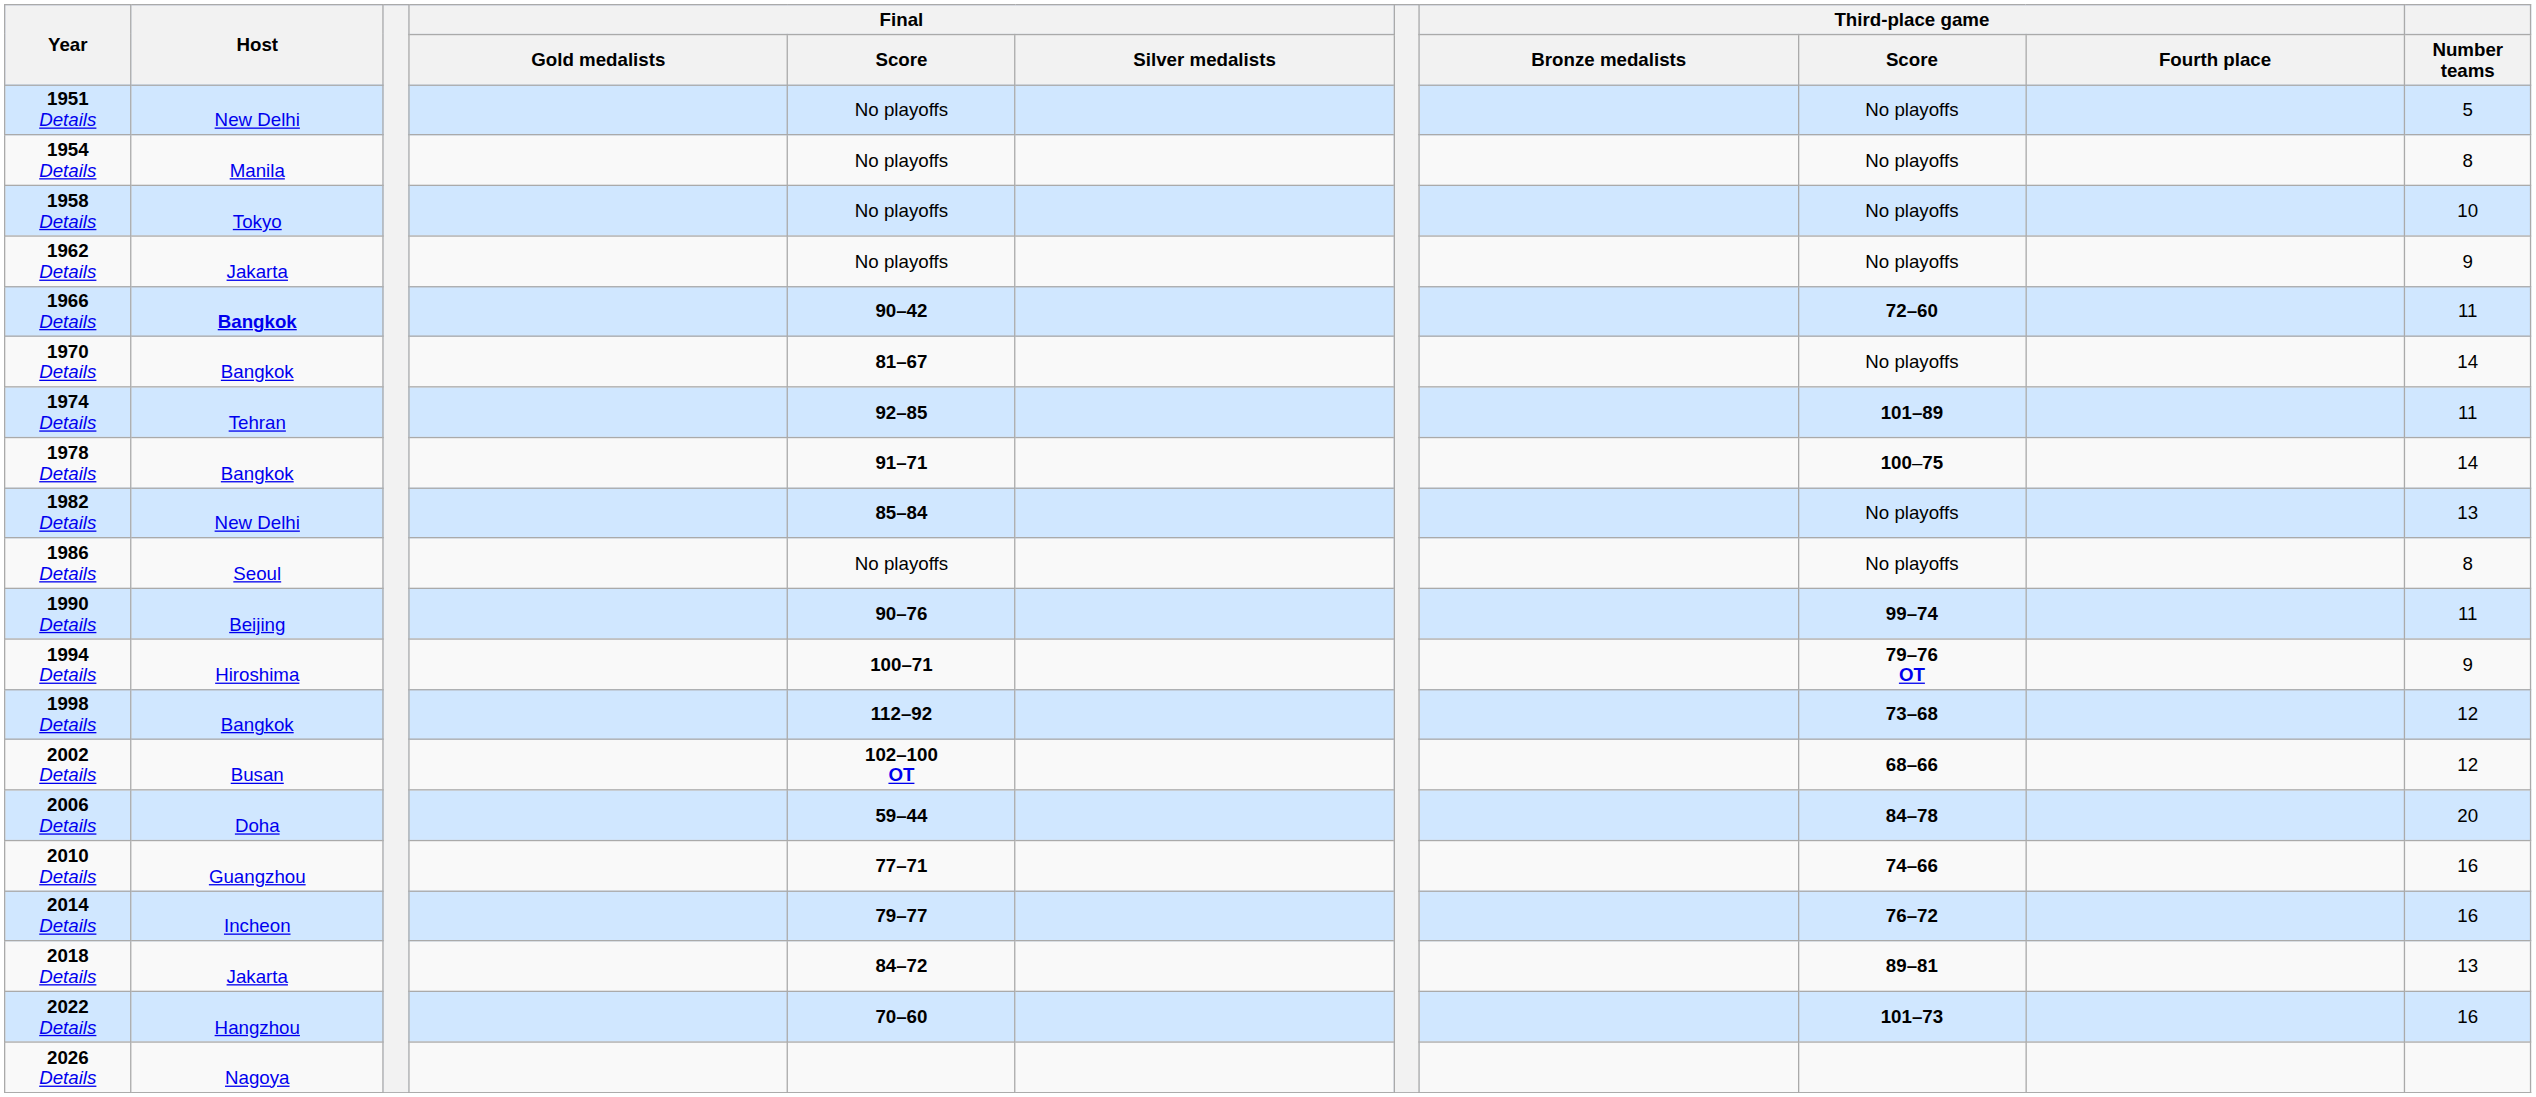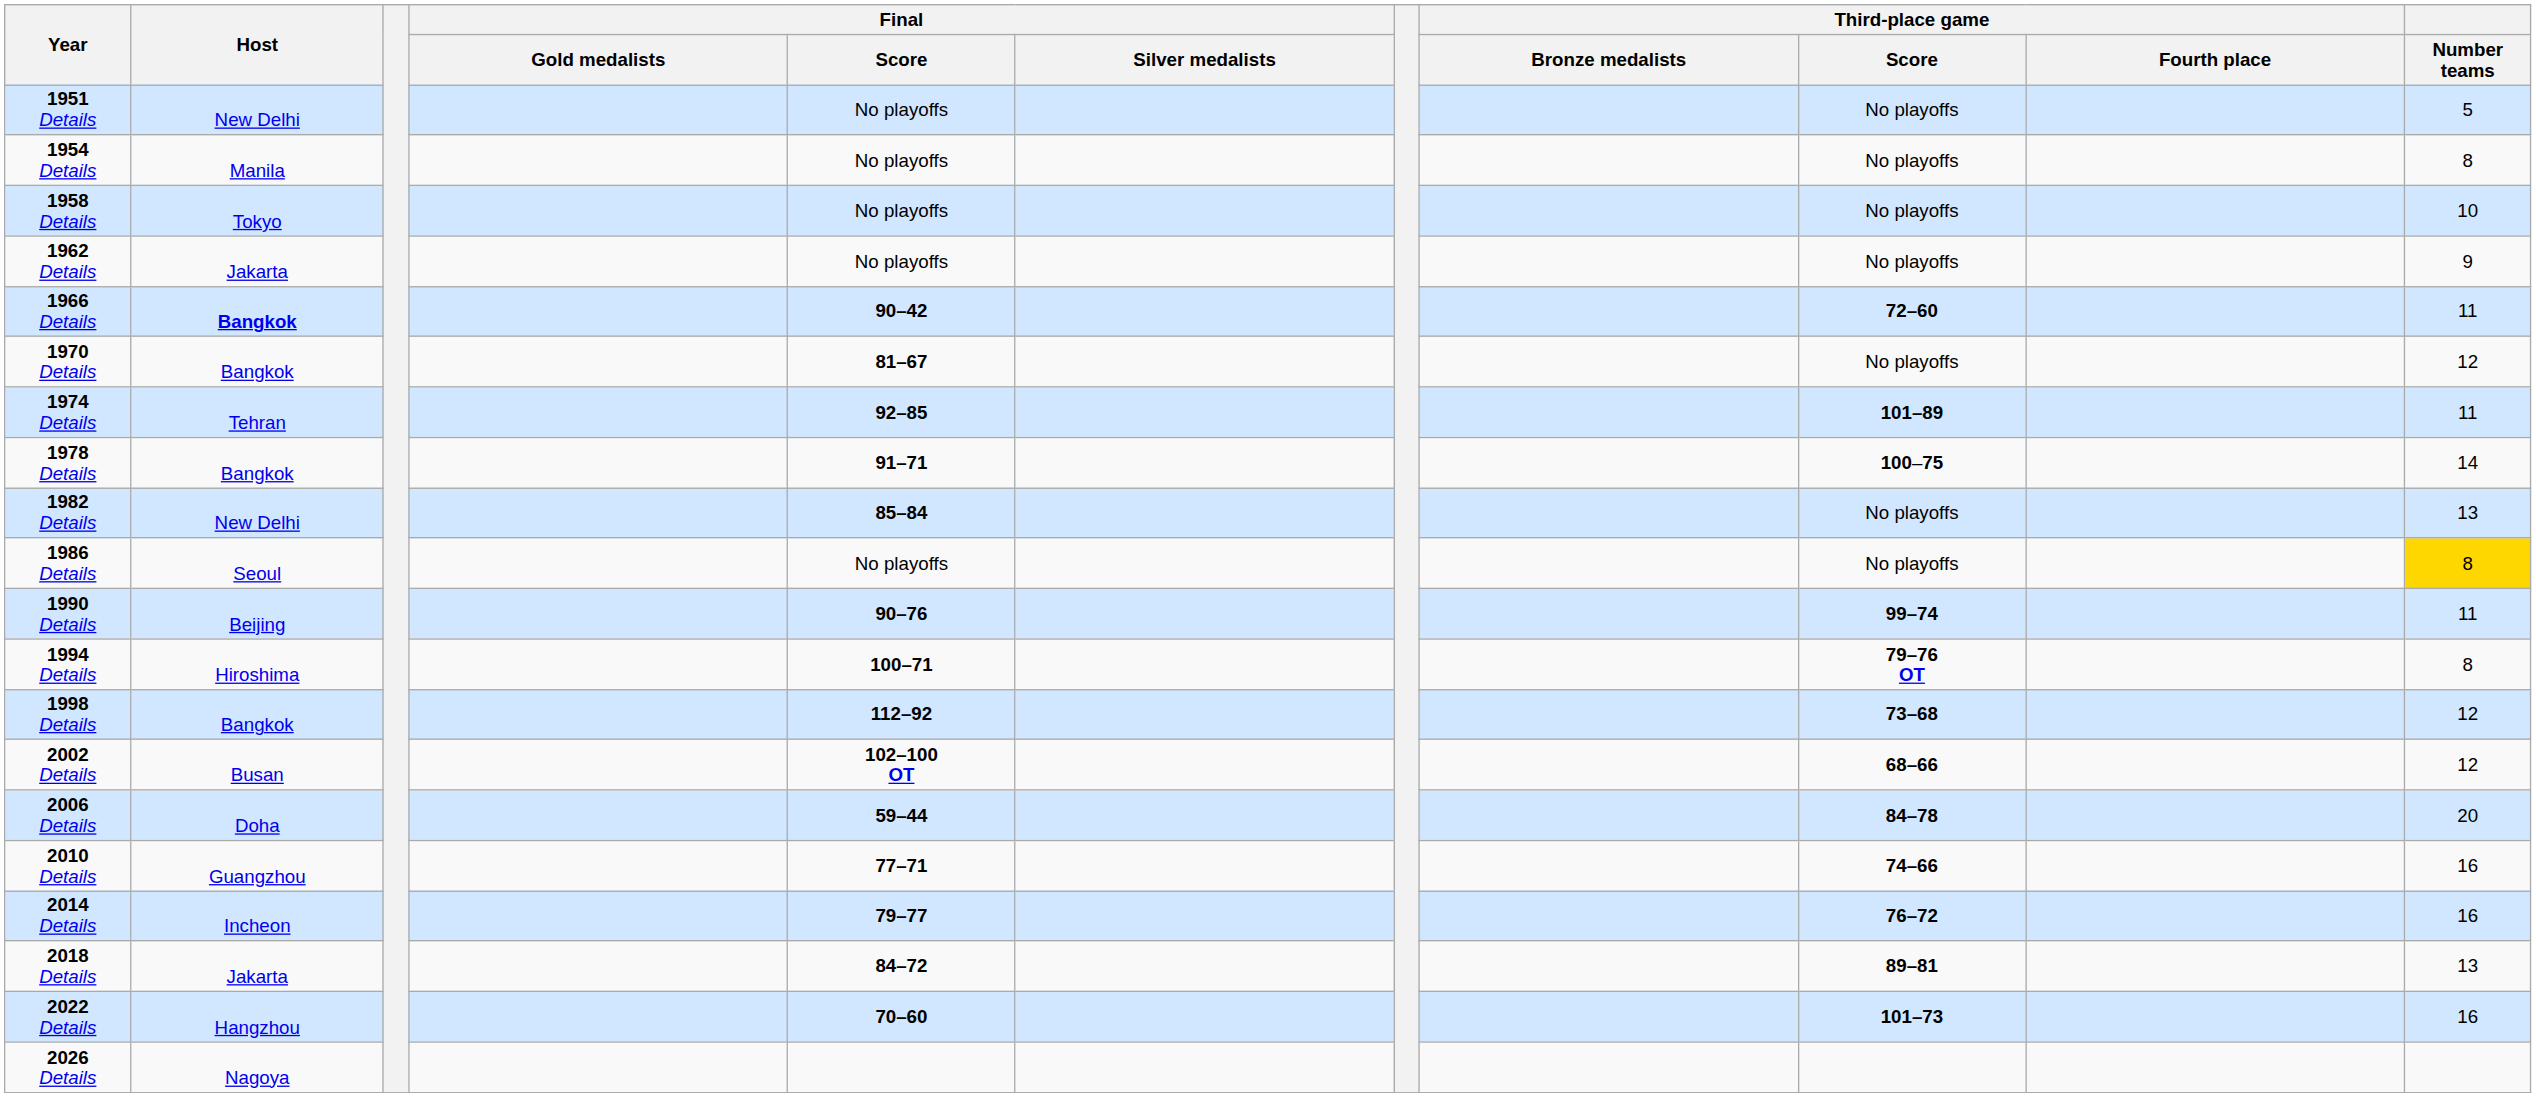 <table class="wikitable" style="font-size:90%; width: 98%; text-align: center;">
 <tr bgcolor=#C1D8FF>
 <th rowspan=2 width=5%>Year</th>
 <th rowspan=2 width=10%>Host</th>
 <th width=1% rowspan=24 bgcolor=ffffff></th>
 <th colspan=3>Final</th>
 <th width=1% rowspan=24 bgcolor=ffffff></th>
 <th colspan=3>Third-place game</th>
 <th></th>
 </tr>
 <tr bgcolor=#EFEFEF>
 <th width=15%>Gold medalists</th>
 <th width=9%>Score</th>
 <th width=15%>Silver medalists</th>
 <th width=15%>Bronze medalists</th>
 <th width=9%>Score</th>
 <th width=15%>Fourth place</th>
 <th>Number teams</th>
 </tr>
 <tr bgcolor=#D0E7FF>
 <td><strong>1951</strong> <br> <em><a href='#'>Details</a></em></td>
 <td> <br> <a href='#'>New Delhi</a></td>
 <td><strong></strong></td>
 <td>No playoffs</td>
 <td></td>
 <td></td>
 <td>No playoffs</td>
 <td></td>
 <td>5</td>
 </tr>
 <tr>
 <td><strong>1954</strong> <br> <em><a href='#'>Details</a></em></td>
 <td> <br> <a href='#'>Manila</a></td>
 <td><strong></strong></td>
 <td>No playoffs</td>
 <td></td>
 <td></td>
 <td>No playoffs</td>
 <td></td>
 <td>8</td>
 </tr>
 <tr bgcolor=#D0E7FF>
 <td><strong>1958</strong> <br> <em><a href='#'>Details</a></em></td>
 <td> <br> <a href='#'>Tokyo</a></td>
 <td><strong></strong></td>
 <td>No playoffs</td>
 <td></td>
 <td></td>
 <td>No playoffs</td>
 <td></td>
 <td>10</td>
 </tr>
 <tr>
 <td><strong>1962</strong> <br> <em><a href='#'>Details</a></em></td>
 <td> <br> <a href='#'>Jakarta</a></td>
 <td><strong></strong></td>
 <td>No playoffs</td>
 <td></td>
 <td></td>
 <td>No playoffs</td>
 <td></td>
 <td>9</td>
 </tr>
 <tr bgcolor=#D0E7FF>
 <td><strong>1966</strong> <br> <em><a href='#'>Details</a></em></td>
 <td><strong> <br> <a href='#'>Bangkok</a></strong></td>
 <td><strong></strong></td>
 <td><strong>90–42</strong></td>
 <td></td>
 <td></td>
 <td><strong>72–60</strong></td>
 <td></td>
 <td>11</td>
 </tr>
 <tr>
 <td><strong>1970</strong> <br> <em><a href='#'>Details</a></em></td>
 <td> <br> <a href='#'>Bangkok</a></td>
 <td><strong></strong></td>
 <td><strong>81–67</strong></td>
 <td></td>
 <td></td>
 <td>No playoffs</td>
 <td></td>
-<td>14</td>
+<td>12</td>
 </tr>
 <tr bgcolor=#D0E7FF>
 <td><strong>1974</strong> <br> <em><a href='#'>Details</a></em></td>
 <td> <br> <a href='#'>Tehran</a></td>
 <td><strong></strong></td>
 <td><strong>92–85</strong></td>
 <td></td>
 <td></td>
 <td><strong>101–89</strong></td>
 <td></td>
 <td>11</td>
 </tr>
 <tr>
 <td><strong>1978</strong> <br> <em><a href='#'>Details</a></em></td>
 <td> <br> <a href='#'>Bangkok</a></td>
 <td><strong></strong></td>
 <td><strong>91–71</strong></td>
 <td></td>
 <td></td>
 <td><strong>100</strong>–<strong>75</strong></td>
 <td></td>
 <td>14</td>
 </tr>
 <tr bgcolor=#D0E7FF>
 <td><strong>1982</strong> <br> <em><a href='#'>Details</a></em></td>
 <td> <br> <a href='#'>New Delhi</a></td>
 <td><strong></strong></td>
 <td><strong>85–84</strong></td>
 <td></td>
 <td></td>
 <td>No playoffs</td>
 <td></td>
 <td>13</td>
 </tr>
 <tr>
 <td><strong>1986</strong> <br> <em><a href='#'>Details</a></em></td>
 <td> <br> <a href='#'>Seoul</a></td>
 <td><strong></strong></td>
 <td>No playoffs</td>
 <td></td>
 <td></td>
 <td>No playoffs</td>
 <td></td>
-<td>8</td>
+<td style="background: gold;">8</td>
 </tr>
 <tr bgcolor=#D0E7FF>
 <td><strong>1990</strong> <br> <em><a href='#'>Details</a></em></td>
 <td> <br> <a href='#'>Beijing</a></td>
 <td><strong></strong></td>
 <td><strong>90–76</strong></td>
 <td></td>
 <td></td>
 <td><strong>99–74</strong></td>
 <td></td>
 <td>11</td>
 </tr>
 <tr>
 <td><strong>1994</strong> <br> <em><a href='#'>Details</a></em></td>
 <td> <br> <a href='#'>Hiroshima</a></td>
 <td><strong></strong></td>
 <td><strong>100–71</strong></td>
 <td></td>
 <td></td>
 <td><strong>79–76 <br> <a href='#'>OT</a></strong></td>
 <td></td>
-<td>9</td>
+<td>8</td>
 </tr>
 <tr bgcolor=#D0E7FF>
 <td><strong>1998</strong> <br> <em><a href='#'>Details</a></em></td>
 <td> <br> <a href='#'>Bangkok</a></td>
 <td><strong></strong></td>
 <td><strong>112–92</strong></td>
 <td></td>
 <td></td>
 <td><strong>73–68</strong></td>
 <td></td>
 <td>12</td>
 </tr>
 <tr>
 <td><strong>2002</strong> <br> <em><a href='#'>Details</a></em></td>
 <td> <br> <a href='#'>Busan</a></td>
 <td><strong></strong></td>
 <td><strong>102–100 <br> <a href='#'>OT</a></strong></td>
 <td></td>
 <td></td>
 <td><strong>68–66</strong></td>
 <td></td>
 <td>12</td>
 </tr>
 <tr bgcolor=#D0E7FF>
 <td><strong>2006</strong> <br> <em><a href='#'>Details</a></em></td>
 <td> <br> <a href='#'>Doha</a></td>
 <td><strong></strong></td>
 <td><strong>59–44</strong></td>
 <td></td>
 <td></td>
 <td><strong>84–78</strong></td>
 <td></td>
 <td>20</td>
 </tr>
 <tr>
 <td><strong>2010</strong> <br> <em><a href='#'>Details</a></em></td>
 <td> <br> <a href='#'>Guangzhou</a></td>
 <td><strong></strong></td>
 <td><strong>77–71</strong></td>
 <td></td>
 <td></td>
 <td><strong>74–66</strong></td>
 <td></td>
 <td>16</td>
 </tr>
 <tr bgcolor=#D0E7FF>
 <td><strong>2014</strong> <br> <em><a href='#'>Details</a></em></td>
 <td> <br> <a href='#'>Incheon</a></td>
 <td><strong></strong></td>
 <td><strong>79–77</strong></td>
 <td></td>
 <td></td>
 <td><strong>76–72</strong></td>
 <td></td>
 <td>16</td>
 </tr>
 <tr>
 <td><strong>2018</strong> <br> <em><a href='#'>Details</a></em></td>
 <td> <br> <a href='#'>Jakarta</a></td>
 <td><strong></strong></td>
 <td><strong>84–72</strong></td>
 <td></td>
 <td></td>
 <td><strong>89–81</strong></td>
 <td></td>
 <td>13</td>
 </tr>
 <tr bgcolor=#D0E7FF>
 <td><strong>2022</strong> <br> <em><a href='#'>Details</a></em></td>
 <td> <br> <a href='#'>Hangzhou</a></td>
 <td><strong></strong></td>
 <td><strong>70–60</strong></td>
 <td></td>
 <td></td>
 <td><strong>101–73</strong></td>
 <td></td>
 <td>16</td>
 </tr>
 <tr>
 <td><strong>2026</strong> <br> <em><a href='#'>Details</a></em></td>
 <td> <br> <a href='#'>Nagoya</a></td>
 <td></td>
 <td></td>
 <td></td>
 <td></td>
 <td></td>
 <td></td>
 <td></td>
 </tr>
 <tr>
 </tr>
 </table>
